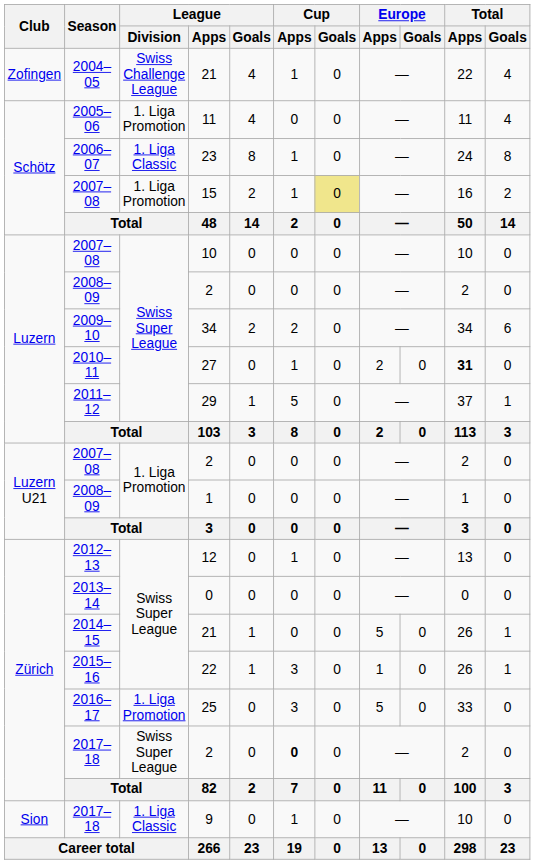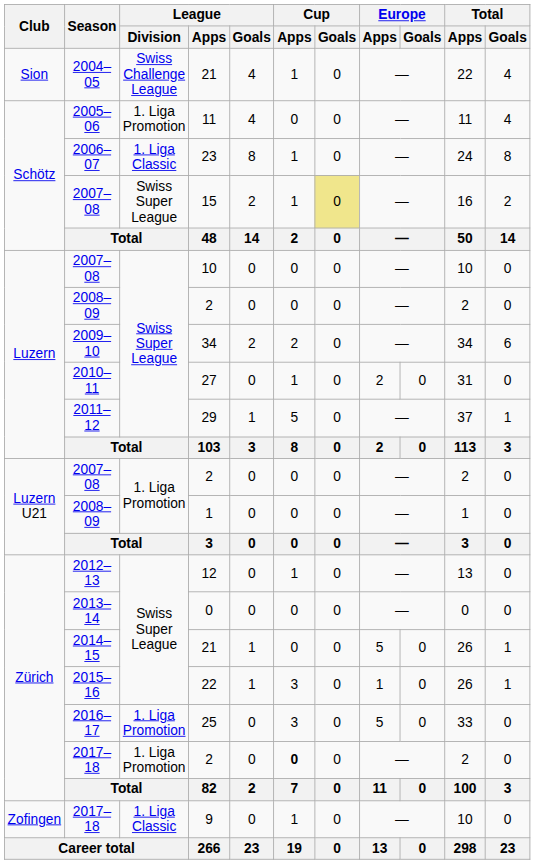 <table class="wikitable" style="text-align:center">
 <tr>
 <th rowspan="2">Club</th>
 <th rowspan="2">Season</th>
 <th colspan="3">League</th>
 <th colspan="2">Cup</th>
 <th colspan="2"><a href='#'>Europe</a></th>
 <th colspan="2">Total</th>
 </tr>
 <tr>
 <th>Division</th>
 <th>Apps</th>
 <th>Goals</th>
 <th>Apps</th>
 <th>Goals</th>
 <th>Apps</th>
 <th>Goals</th>
 <th>Apps</th>
 <th>Goals</th>
 </tr>
 <tr>
-<td><a href='#'>Zofingen</a></td>
+<td><a href='#'>Sion</a></td>
 <td><a href='#'>2004–05</a></td>
 <td><a href='#'>Swiss Challenge League</a></td>
 <td>21</td>
 <td>4</td>
 <td>1</td>
 <td>0</td>
 <td colspan="2">—</td>
 <td>22</td>
 <td>4</td>
 </tr>
 <tr>
 <td rowspan="4"><a href='#'>Schötz</a></td>
 <td><a href='#'>2005–06</a></td>
 <td>1. Liga Promotion</td>
 <td>11</td>
 <td>4</td>
 <td>0</td>
 <td>0</td>
 <td colspan="2">—</td>
 <td>11</td>
 <td>4</td>
 </tr>
 <tr>
 <td><a href='#'>2006–07</a></td>
 <td><a href='#'>1. Liga Classic</a></td>
 <td>23</td>
 <td>8</td>
 <td>1</td>
 <td>0</td>
 <td colspan="2">—</td>
 <td>24</td>
 <td>8</td>
 </tr>
 <tr>
 <td><a href='#'>2007–08</a></td>
-<td>1. Liga Promotion</td>
+<td>Swiss Super League</td>
 <td>15</td>
 <td>2</td>
 <td>1</td>
 <td style="background: khaki;">0</td>
 <td colspan="2">—</td>
 <td>16</td>
 <td>2</td>
 </tr>
 <tr>
 <th colspan="2">Total</th>
 <th>48</th>
 <th>14</th>
 <th>2</th>
 <th>0</th>
 <th colspan="2">—</th>
 <th>50</th>
 <th>14</th>
 </tr>
 <tr>
 <td rowspan="6"><a href='#'>Luzern</a></td>
 <td><a href='#'>2007–08</a></td>
 <td rowspan="5"><a href='#'>Swiss Super League</a></td>
 <td>10</td>
 <td>0</td>
 <td>0</td>
 <td>0</td>
 <td colspan="2">—</td>
 <td>10</td>
 <td>0</td>
 </tr>
 <tr>
 <td><a href='#'>2008–09</a></td>
 <td>2</td>
 <td>0</td>
 <td>0</td>
 <td>0</td>
 <td colspan="2">—</td>
 <td>2</td>
 <td>0</td>
 </tr>
 <tr>
 <td><a href='#'>2009–10</a></td>
 <td>34</td>
 <td>2</td>
 <td>2</td>
 <td>0</td>
 <td colspan="2">—</td>
 <td>34</td>
 <td>6</td>
 </tr>
 <tr>
 <td><a href='#'>2010–11</a></td>
 <td>27</td>
 <td>0</td>
 <td>1</td>
 <td>0</td>
 <td>2</td>
 <td>0</td>
-<td><strong>31</strong></td>
+<td>31</td>
 <td>0</td>
 </tr>
 <tr>
 <td><a href='#'>2011–12</a></td>
 <td>29</td>
 <td>1</td>
 <td>5</td>
 <td>0</td>
 <td colspan="2">—</td>
 <td>37</td>
 <td>1</td>
 </tr>
 <tr>
 <th colspan="2">Total</th>
 <th>103</th>
 <th>3</th>
 <th>8</th>
 <th>0</th>
 <th>2</th>
 <th>0</th>
 <th>113</th>
 <th>3</th>
 </tr>
 <tr>
 <td rowspan="3"><a href='#'>Luzern</a> U21</td>
 <td><a href='#'>2007–08</a></td>
 <td rowspan="2">1. Liga Promotion</td>
 <td>2</td>
 <td>0</td>
 <td>0</td>
 <td>0</td>
 <td colspan="2">—</td>
 <td>2</td>
 <td>0</td>
 </tr>
 <tr>
 <td><a href='#'>2008–09</a></td>
 <td>1</td>
 <td>0</td>
 <td>0</td>
 <td>0</td>
 <td colspan="2">—</td>
 <td>1</td>
 <td>0</td>
 </tr>
 <tr>
 <th colspan="2">Total</th>
 <th>3</th>
 <th>0</th>
 <th>0</th>
 <th>0</th>
 <th colspan="2">—</th>
 <th>3</th>
 <th>0</th>
 </tr>
 <tr>
 <td rowspan="7"><a href='#'>Zürich</a></td>
 <td><a href='#'>2012–13</a></td>
 <td rowspan="4">Swiss Super League</td>
 <td>12</td>
 <td>0</td>
 <td>1</td>
 <td>0</td>
 <td colspan="2">—</td>
 <td>13</td>
 <td>0</td>
 </tr>
 <tr>
 <td><a href='#'>2013–14</a></td>
 <td>0</td>
 <td>0</td>
 <td>0</td>
 <td>0</td>
 <td colspan="2">—</td>
 <td>0</td>
 <td>0</td>
 </tr>
 <tr>
 <td><a href='#'>2014–15</a></td>
 <td>21</td>
 <td>1</td>
 <td>0</td>
 <td>0</td>
 <td>5</td>
 <td>0</td>
 <td>26</td>
 <td>1</td>
 </tr>
 <tr>
 <td><a href='#'>2015–16</a></td>
 <td>22</td>
 <td>1</td>
 <td>3</td>
 <td>0</td>
 <td>1</td>
 <td>0</td>
 <td>26</td>
 <td>1</td>
 </tr>
 <tr>
 <td><a href='#'>2016–17</a></td>
 <td><a href='#'>1. Liga Promotion</a></td>
 <td>25</td>
 <td>0</td>
 <td>3</td>
 <td>0</td>
 <td>5</td>
 <td>0</td>
 <td>33</td>
 <td>0</td>
 </tr>
 <tr>
 <td><a href='#'>2017–18</a></td>
-<td>Swiss Super League</td>
+<td>1. Liga Promotion</td>
 <td>2</td>
 <td>0</td>
 <td><strong>0</strong></td>
 <td>0</td>
 <td colspan="2">—</td>
 <td>2</td>
 <td>0</td>
 </tr>
 <tr>
 <th colspan="2">Total</th>
 <th>82</th>
 <th>2</th>
 <th>7</th>
 <th>0</th>
 <th>11</th>
 <th>0</th>
 <th>100</th>
 <th>3</th>
 </tr>
 <tr>
-<td><a href='#'>Sion</a></td>
+<td><a href='#'>Zofingen</a></td>
 <td><a href='#'>2017–18</a></td>
 <td><a href='#'>1. Liga Classic</a></td>
 <td>9</td>
 <td>0</td>
 <td>1</td>
 <td>0</td>
 <td colspan="2">—</td>
 <td>10</td>
 <td>0</td>
 </tr>
 <tr>
 <th colspan="3">Career total</th>
 <th>266</th>
 <th>23</th>
 <th>19</th>
 <th>0</th>
 <th>13</th>
 <th>0</th>
 <th>298</th>
 <th>23</th>
 </tr>
 </table>
